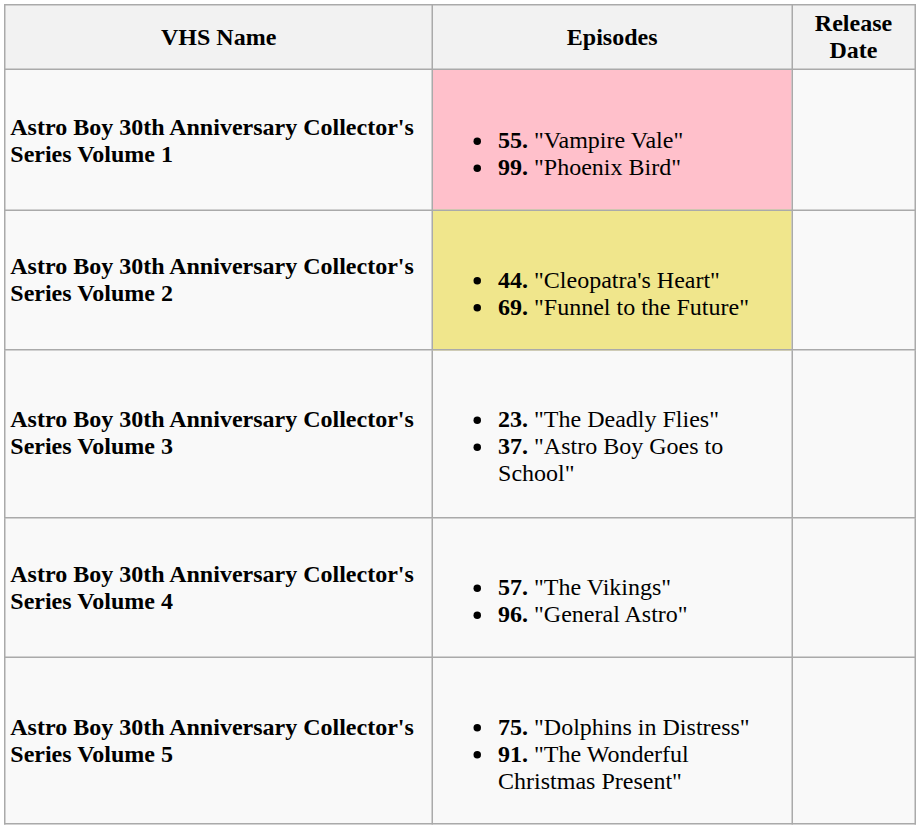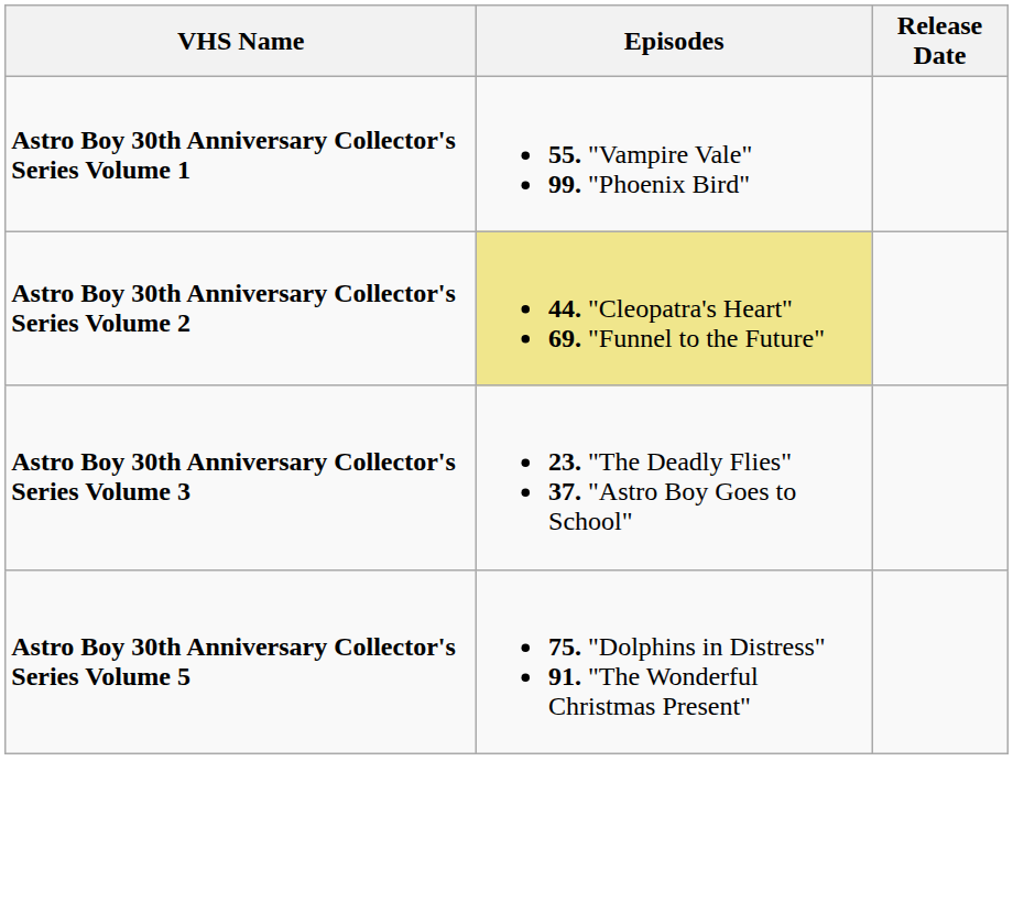 <table class="wikitable">
 <tr>
 <th><strong>VHS Name</strong></th>
 <th><strong>Episodes</strong></th>
 <th><strong>Release Date</strong></th>
 </tr>
 <tr>
 <td><strong>Astro Boy 30th Anniversary Collector's Series Volume 1</strong></td>
-<td style="background: pink;"><br><ul><li><strong>55.</strong> "Vampire Vale"</li><li><strong>99.</strong> "Phoenix Bird"</li></ul></td>
+<td><br><ul><li><strong>55.</strong> "Vampire Vale"</li><li><strong>99.</strong> "Phoenix Bird"</li></ul></td>
 <td></td>
 </tr>
 <tr>
 <td><strong>Astro Boy 30th Anniversary Collector's Series Volume 2</strong></td>
 <td style="background: khaki;"><br><ul><li><strong>44.</strong> "Cleopatra's Heart"</li><li><strong>69.</strong> "Funnel to the Future"</li></ul></td>
 <td></td>
 </tr>
 <tr>
 <td><strong>Astro Boy 30th Anniversary Collector's Series Volume 3</strong></td>
 <td><br><ul><li><strong>23.</strong> "The Deadly Flies"</li><li><strong>37.</strong> "Astro Boy Goes to School"</li></ul></td>
 <td></td>
 </tr>
 <tr>
-<td><strong>Astro Boy 30th Anniversary Collector's Series Volume 4</strong></td>
-<td><br><ul><li><strong>57.</strong> "The Vikings"</li><li><strong>96.</strong> "General Astro"</li></ul></td>
-<td></td>
-</tr>
-<tr>
 <td><strong>Astro Boy 30th Anniversary Collector's Series Volume 5</strong></td>
 <td><br><ul><li><strong>75.</strong> "Dolphins in Distress"</li><li><strong>91.</strong> "The Wonderful Christmas Present"</li></ul></td>
 <td></td>
 </tr>
 </table>
